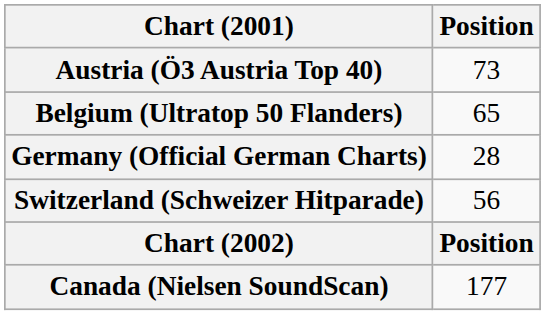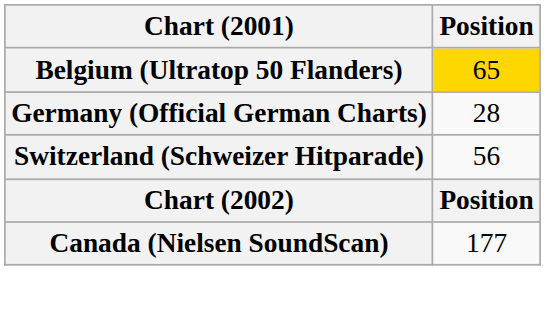 <table class="wikitable plainrowheaders sortable">
 <tr>
 <th scope="col">Chart (2001)</th>
 <th scope="col">Position</th>
 </tr>
 <tr>
-<th scope="row">Austria (Ö3 Austria Top 40)</th>
-<td style="text-align:center;">73</td>
-</tr>
-<tr>
 <th scope="row">Belgium (Ultratop 50 Flanders)</th>
-<td style="text-align:center;">65</td>
+<td style="background: gold; text-align:center;">65</td>
 </tr>
 <tr>
 <th scope="row">Germany (Official German Charts)</th>
 <td style="text-align:center;">28</td>
 </tr>
 <tr>
 <th scope="row">Switzerland (Schweizer Hitparade)</th>
 <td style="text-align:center;">56</td>
 </tr>
 <tr>
 <th scope="col">Chart (2002)</th>
 <th scope="col">Position</th>
 </tr>
 <tr>
 <th scope="row">Canada (Nielsen SoundScan)</th>
 <td style="text-align:center;">177</td>
 </tr>
 </table>
